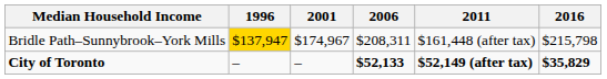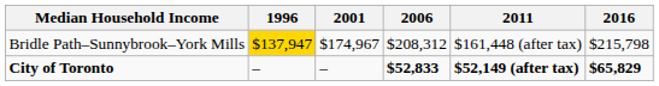 <table class="wikitable">
 <tr>
 <th>Median Household Income</th>
 <th>1996</th>
 <th>2001</th>
 <th>2006</th>
 <th>2011</th>
 <th>2016</th>
 </tr>
 <tr>
 <td>Bridle Path–Sunnybrook–York Mills</td>
 <td style="background: gold;">$137,947</td>
 <td>$174,967</td>
-<td>$208,311</td>
+<td>$208,312</td>
 <td>$161,448 (after tax)</td>
 <td>$215,798</td>
 </tr>
 <tr>
 <td><strong>City of Toronto</strong></td>
 <td>–</td>
 <td>–</td>
-<td><strong>$52,133</strong></td>
+<td><strong>$52,833</strong></td>
 <td><strong>$52,149 (after tax)</strong></td>
-<td><strong>$35,829</strong></td>
+<td><strong>$65,829</strong></td>
 </tr>
 </table>
